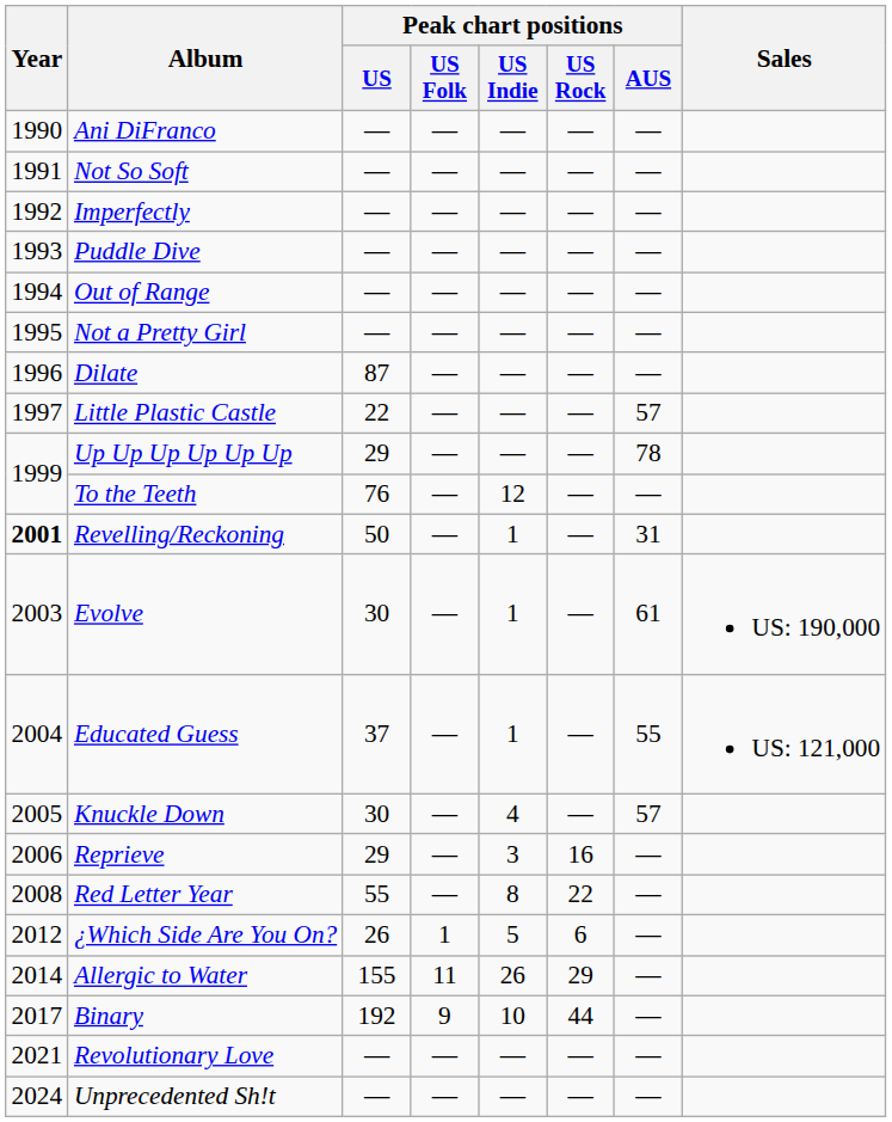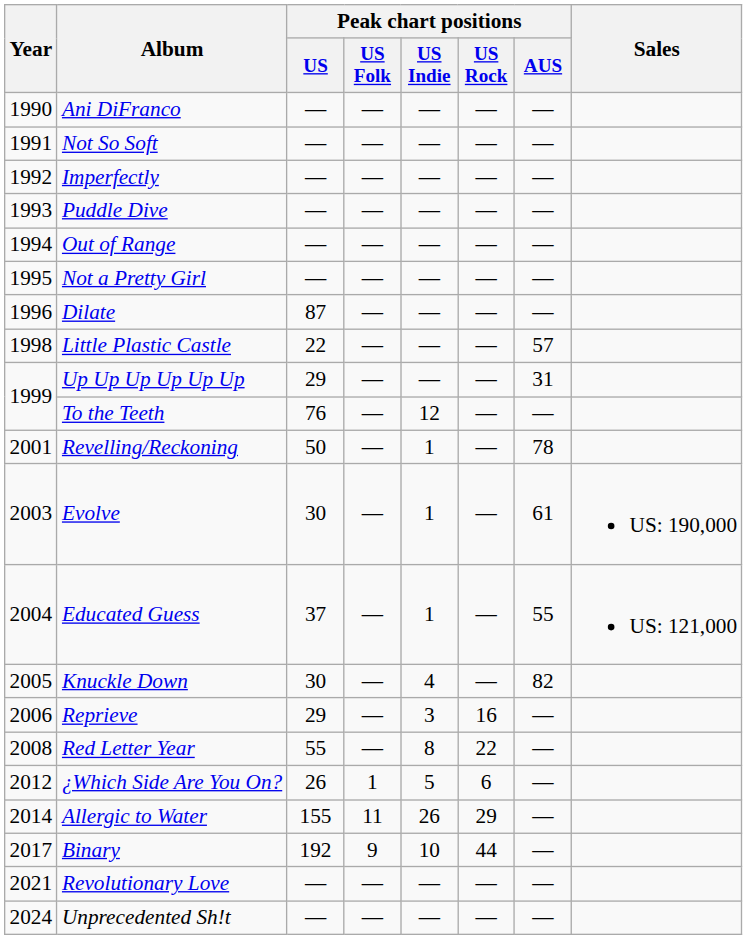 <table class="wikitable" style="text-align:center">
 <tr>
 <th scope="col" rowspan="2">Year</th>
 <th scope="col" rowspan="2">Album</th>
 <th scope="col" colspan="5">Peak chart positions</th>
 <th scope="col" rowspan="2">Sales</th>
 </tr>
 <tr>
 <th scope="col" style="width:2.5em;font-size:90%;"><a href='#'>US</a><br></th>
 <th scope="col" style="width:2.5em;font-size:90%;"><a href='#'>US<br>Folk</a><br></th>
 <th scope="col" style="width:2.5em;font-size:90%;"><a href='#'>US<br>Indie</a><br></th>
 <th scope="col" style="width:2.5em;font-size:90%;"><a href='#'>US<br>Rock</a><br></th>
 <th scope="col" style="width:2.5em;font-size:90%;"><a href='#'>AUS</a><br></th>
 </tr>
 <tr>
 <td>1990</td>
 <td align="left"><em><a href='#'>Ani DiFranco</a></em></td>
 <td>—</td>
 <td>—</td>
 <td>—</td>
 <td>—</td>
 <td>—</td>
 <td></td>
 </tr>
 <tr>
 <td>1991</td>
 <td align="left"><em><a href='#'>Not So Soft</a></em></td>
 <td>—</td>
 <td>—</td>
 <td>—</td>
 <td>—</td>
 <td>—</td>
 <td></td>
 </tr>
 <tr>
 <td>1992</td>
 <td align="left"><em><a href='#'>Imperfectly</a></em></td>
 <td>—</td>
 <td>—</td>
 <td>—</td>
 <td>—</td>
 <td>—</td>
 <td></td>
 </tr>
 <tr>
 <td>1993</td>
 <td align="left"><em><a href='#'>Puddle Dive</a></em></td>
 <td>—</td>
 <td>—</td>
 <td>—</td>
 <td>—</td>
 <td>—</td>
 <td></td>
 </tr>
 <tr>
 <td>1994</td>
 <td align="left"><em><a href='#'>Out of Range</a></em></td>
 <td>—</td>
 <td>—</td>
 <td>—</td>
 <td>—</td>
 <td>—</td>
 <td></td>
 </tr>
 <tr>
 <td>1995</td>
 <td align="left"><em><a href='#'>Not a Pretty Girl</a></em></td>
 <td>—</td>
 <td>—</td>
 <td>—</td>
 <td>—</td>
 <td>—</td>
 <td></td>
 </tr>
 <tr>
 <td>1996</td>
 <td align="left"><em><a href='#'>Dilate</a></em></td>
 <td>87</td>
 <td>—</td>
 <td>—</td>
 <td>—</td>
 <td>—</td>
 <td></td>
 </tr>
 <tr>
-<td>1997</td>
+<td>1998</td>
 <td align="left"><em><a href='#'>Little Plastic Castle</a></em></td>
 <td>22</td>
 <td>—</td>
 <td>—</td>
 <td>—</td>
 <td>57</td>
 <td></td>
 </tr>
 <tr>
 <td rowspan="2">1999</td>
 <td align="left"><em><a href='#'>Up Up Up Up Up Up</a></em></td>
 <td>29</td>
 <td>—</td>
 <td>—</td>
 <td>—</td>
-<td>78</td>
+<td>31</td>
 <td></td>
 </tr>
 <tr>
 <td align="left"><em><a href='#'>To the Teeth</a></em></td>
 <td>76</td>
 <td>—</td>
 <td>12</td>
 <td>—</td>
 <td>—</td>
 <td></td>
 </tr>
 <tr>
-<td><strong>2001</strong></td>
+<td>2001</td>
 <td align="left"><em><a href='#'>Revelling/Reckoning</a></em></td>
 <td>50</td>
 <td>—</td>
 <td>1</td>
 <td>—</td>
-<td>31</td>
+<td>78</td>
 <td></td>
 </tr>
 <tr>
 <td>2003</td>
 <td align="left"><em><a href='#'>Evolve</a></em></td>
 <td>30</td>
 <td>—</td>
 <td>1</td>
 <td>—</td>
 <td>61</td>
 <td><br><ul><li>US: 190,000</li></ul></td>
 </tr>
 <tr>
 <td>2004</td>
 <td align="left"><em><a href='#'>Educated Guess</a></em></td>
 <td>37</td>
 <td>—</td>
 <td>1</td>
 <td>—</td>
 <td>55</td>
 <td><br><ul><li>US: 121,000</li></ul></td>
 </tr>
 <tr>
 <td>2005</td>
 <td align="left"><em><a href='#'>Knuckle Down</a></em></td>
 <td>30</td>
 <td>—</td>
 <td>4</td>
 <td>—</td>
-<td>57</td>
+<td>82</td>
 <td></td>
 </tr>
 <tr>
 <td>2006</td>
 <td align="left"><em><a href='#'>Reprieve</a></em></td>
 <td>29</td>
 <td>—</td>
 <td>3</td>
 <td>16</td>
 <td>—</td>
 <td></td>
 </tr>
 <tr>
 <td>2008</td>
 <td align="left"><em><a href='#'>Red Letter Year</a></em></td>
 <td>55</td>
 <td>—</td>
 <td>8</td>
 <td>22</td>
 <td>—</td>
 <td></td>
 </tr>
 <tr>
 <td>2012</td>
 <td align="left"><em><a href='#'>¿Which Side Are You On?</a></em></td>
 <td>26</td>
 <td>1</td>
 <td>5</td>
 <td>6</td>
 <td>—</td>
 <td></td>
 </tr>
 <tr>
 <td>2014</td>
 <td align="left"><em><a href='#'>Allergic to Water</a></em></td>
 <td>155</td>
 <td>11</td>
 <td>26</td>
 <td>29</td>
 <td>—</td>
 <td></td>
 </tr>
 <tr>
 <td>2017</td>
 <td align="left"><em><a href='#'>Binary</a></em></td>
 <td>192</td>
 <td>9</td>
 <td>10</td>
 <td>44</td>
 <td>—</td>
 <td></td>
 </tr>
 <tr>
 <td>2021</td>
 <td align="left"><em><a href='#'>Revolutionary Love</a></em></td>
 <td>—</td>
 <td>—</td>
 <td>—</td>
 <td>—</td>
 <td>—</td>
 <td></td>
 </tr>
 <tr>
 <td>2024</td>
 <td align="left"><em>Unprecedented Sh!t</em></td>
 <td>—</td>
 <td>—</td>
 <td>—</td>
 <td>—</td>
 <td>—</td>
 <td></td>
 </tr>
 </table>
